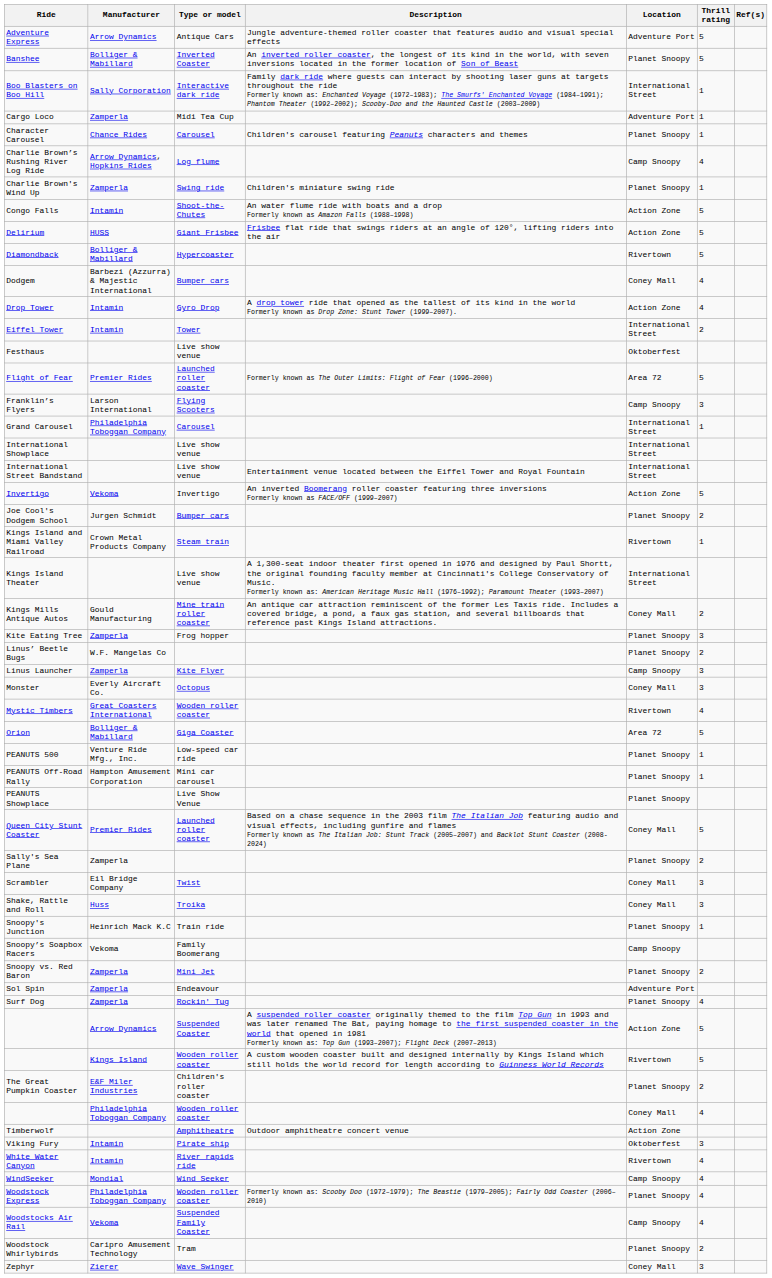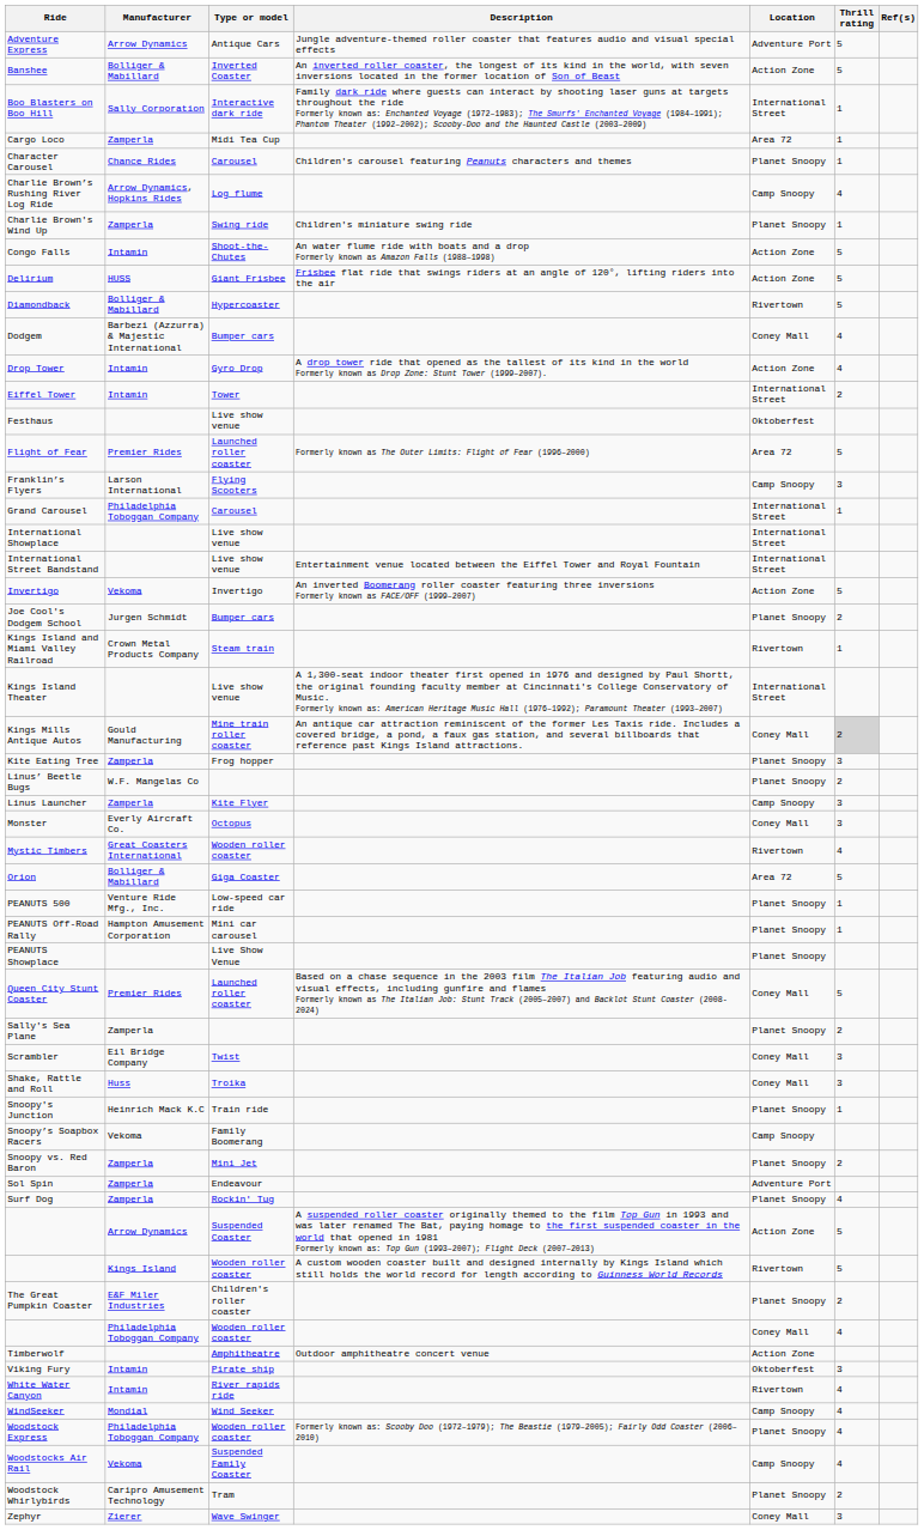 <table class="wikitable sortable">
 <tr>
 <th scope="col">Ride</th>
 <th scope="col">Manufacturer</th>
 <th scope="col">Type or model</th>
 <th scope="col" style="width: 50%;">Description</th>
 <th scope="col">Location</th>
 <th scope="col">Thrill rating</th>
 <th scope="col" class="unsortable">Ref(s)</th>
 </tr>
 <tr>
 <td scope="row"><a href='#'>Adventure Express</a></td>
 <td><a href='#'>Arrow Dynamics</a></td>
 <td>Antique Cars</td>
 <td>Jungle adventure-themed roller coaster that features audio and visual special effects</td>
 <td>Adventure Port</td>
 <td>5</td>
 <td></td>
 </tr>
 <tr>
 <td scope="row"><a href='#'>Banshee</a></td>
 <td><a href='#'>Bolliger & Mabillard</a></td>
 <td><a href='#'>Inverted Coaster</a></td>
 <td>An <a href='#'>inverted roller coaster</a>, the longest of its kind in the world, with seven inversions located in the former location of <a href='#'>Son of Beast</a></td>
-<td>Planet Snoopy</td>
+<td>Action Zone</td>
 <td>5</td>
 <td></td>
 </tr>
 <tr>
 <td scope="row"><a href='#'>Boo Blasters on Boo Hill</a></td>
 <td><a href='#'>Sally Corporation</a></td>
 <td><a href='#'>Interactive dark ride</a></td>
 <td>Family <a href='#'>dark ride</a> where guests can interact by shooting laser guns at targets throughout the ride<br><small>Formerly known as: <em>Enchanted Voyage</em> (1972–1983); <em><a href='#'>The Smurfs' Enchanted Voyage</a></em> (1984–1991); <em>Phantom Theater</em> (1992–2002); <em>Scooby-Doo and the Haunted Castle</em> (2003–2009)</small></td>
 <td>International Street</td>
 <td>1</td>
 <td></td>
 </tr>
 <tr>
 <td scope="row">Cargo Loco</td>
 <td><a href='#'>Zamperla</a></td>
 <td>Midi Tea Cup</td>
 <td></td>
-<td>Adventure Port</td>
+<td>Area 72</td>
 <td>1</td>
 <td></td>
 </tr>
 <tr>
 <td scope="row">Character Carousel</td>
 <td><a href='#'>Chance Rides</a></td>
 <td><a href='#'>Carousel</a></td>
 <td>Children's carousel featuring <em><a href='#'>Peanuts</a></em> characters and themes</td>
 <td>Planet Snoopy</td>
 <td>1</td>
 <td></td>
 </tr>
 <tr>
 <td scope="row">Charlie Brown’s Rushing River Log Ride</td>
 <td><a href='#'>Arrow Dynamics</a>, <a href='#'>Hopkins Rides</a></td>
 <td><a href='#'>Log flume</a></td>
 <td></td>
 <td>Camp Snoopy</td>
 <td>4</td>
 <td></td>
 </tr>
 <tr>
 <td scope="row">Charlie Brown's Wind Up</td>
 <td><a href='#'>Zamperla</a></td>
 <td><a href='#'>Swing ride</a></td>
 <td>Children's miniature swing ride</td>
 <td>Planet Snoopy</td>
 <td>1</td>
 <td></td>
 </tr>
 <tr>
 <td scope="row">Congo Falls</td>
 <td><a href='#'>Intamin</a></td>
 <td><a href='#'>Shoot-the-Chutes</a></td>
 <td>An  water flume ride with  boats and a  drop<br><small> Formerly known as <em>Amazon Falls</em> (1988–1998)</small></td>
 <td>Action Zone</td>
 <td>5</td>
 <td></td>
 </tr>
 <tr>
 <td scope="row"><a href='#'>Delirium</a></td>
 <td><a href='#'>HUSS</a></td>
 <td><a href='#'>Giant Frisbee</a></td>
 <td><a href='#'>Frisbee</a> flat ride that swings riders  at an angle of 120°, lifting riders  into the air</td>
 <td>Action Zone</td>
 <td>5</td>
 <td></td>
 </tr>
 <tr>
 <td scope="row"><a href='#'>Diamondback</a></td>
 <td><a href='#'>Bolliger & Mabillard</a></td>
 <td><a href='#'>Hypercoaster</a></td>
 <td></td>
 <td>Rivertown</td>
 <td>5</td>
 <td></td>
 </tr>
 <tr>
 <td scope="row">Dodgem</td>
 <td>Barbezi (Azzurra) & Majestic International</td>
 <td><a href='#'>Bumper cars</a></td>
 <td></td>
 <td>Coney Mall</td>
 <td>4</td>
 <td></td>
 </tr>
 <tr>
 <td scope="row"><a href='#'>Drop Tower</a></td>
 <td><a href='#'>Intamin</a></td>
 <td><a href='#'>Gyro Drop</a></td>
 <td>A  <a href='#'>drop tower</a> ride that opened as the tallest of its kind in the world<br><small>Formerly known as <em>Drop Zone: Stunt Tower</em> (1999–2007).</small></td>
 <td>Action Zone</td>
 <td>4</td>
 <td></td>
 </tr>
 <tr>
 <td scope="row"><a href='#'>Eiffel Tower</a></td>
 <td><a href='#'>Intamin</a></td>
 <td><a href='#'>Tower</a></td>
 <td></td>
 <td>International Street</td>
 <td>2</td>
 <td></td>
 </tr>
 <tr>
 <td scope="row">Festhaus</td>
 <td></td>
 <td>Live show venue</td>
 <td></td>
 <td>Oktoberfest</td>
 <td></td>
 <td></td>
 </tr>
 <tr>
 <td scope="row"><a href='#'>Flight of Fear</a></td>
 <td><a href='#'>Premier Rides</a></td>
 <td><a href='#'>Launched roller coaster</a></td>
 <td><small>Formerly known as <em>The Outer Limits: Flight of Fear</em> (1996–2000)</small></td>
 <td>Area 72</td>
 <td>5</td>
 <td></td>
 </tr>
 <tr>
 <td scope="row">Franklin’s Flyers</td>
 <td>Larson International</td>
 <td><a href='#'>Flying Scooters</a></td>
 <td></td>
 <td>Camp Snoopy</td>
 <td>3</td>
 <td></td>
 </tr>
 <tr>
 <td scope="row">Grand Carousel</td>
 <td><a href='#'>Philadelphia Toboggan Company</a></td>
 <td><a href='#'>Carousel</a></td>
 <td></td>
 <td>International Street</td>
 <td>1</td>
 <td></td>
 </tr>
 <tr>
 <td scope="row">International Showplace</td>
 <td></td>
 <td>Live show venue</td>
 <td></td>
 <td>International Street</td>
 <td></td>
 <td></td>
 </tr>
 <tr>
 <td scope="row">International Street Bandstand</td>
 <td></td>
 <td>Live show venue</td>
 <td>Entertainment venue located between the Eiffel Tower and Royal Fountain</td>
 <td>International Street</td>
 <td></td>
 <td></td>
 </tr>
 <tr>
 <td scope="row"><a href='#'>Invertigo</a></td>
 <td><a href='#'>Vekoma</a></td>
 <td>Invertigo</td>
 <td>An inverted <a href='#'>Boomerang</a> roller coaster featuring three inversions<br><small>Formerly known as <em>FACE/OFF</em> (1999–2007)</small></td>
 <td>Action Zone</td>
 <td>5</td>
 <td></td>
 </tr>
 <tr>
 <td scope="row">Joe Cool's Dodgem School</td>
 <td>Jurgen Schmidt</td>
 <td><a href='#'>Bumper cars</a></td>
 <td></td>
 <td>Planet Snoopy</td>
 <td>2</td>
 <td></td>
 </tr>
 <tr>
 <td scope="row">Kings Island and Miami Valley Railroad</td>
 <td>Crown Metal Products Company</td>
 <td><a href='#'>Steam train</a></td>
 <td></td>
 <td>Rivertown</td>
 <td>1</td>
 <td></td>
 </tr>
 <tr>
 <td scope="row">Kings Island Theater</td>
 <td></td>
 <td>Live show venue</td>
 <td>A 1,300-seat indoor theater first opened in 1976 and designed by Paul Shortt, the original founding faculty member at Cincinnati's College Conservatory of Music.<br><small>Formerly known as: <em>American Heritage Music Hall</em> (1976–1992); <em>Paramount Theater</em> (1993–2007)</small></td>
 <td>International Street</td>
 <td></td>
 <td></td>
 </tr>
 <tr>
 <td>Kings Mills Antique Autos</td>
 <td>Gould Manufacturing</td>
 <td><a href='#'>Mine train roller coaster</a></td>
 <td>An antique car attraction reminiscent of the former Les Taxis ride. Includes a covered bridge, a pond, a faux gas station, and several billboards that reference past Kings Island attractions.</td>
 <td>Coney Mall</td>
-<td>2</td>
+<td style="background: lightgrey;">2</td>
 <td></td>
 </tr>
 <tr>
 <td scope="row">Kite Eating Tree</td>
 <td><a href='#'>Zamperla</a></td>
 <td>Frog hopper</td>
 <td></td>
 <td>Planet Snoopy</td>
 <td>3</td>
 <td></td>
 </tr>
 <tr>
 <td scope="row">Linus’ Beetle Bugs</td>
 <td>W.F. Mangelas Co</td>
 <td></td>
 <td></td>
 <td>Planet Snoopy</td>
 <td>2</td>
 <td></td>
 </tr>
 <tr>
 <td scope="row">Linus Launcher</td>
 <td><a href='#'>Zamperla</a></td>
 <td><a href='#'>Kite Flyer</a></td>
 <td></td>
 <td>Camp Snoopy</td>
 <td>3</td>
 <td></td>
 </tr>
 <tr>
 <td scope="row">Monster</td>
 <td>Everly Aircraft Co.</td>
 <td><a href='#'>Octopus</a></td>
 <td></td>
 <td>Coney Mall</td>
 <td>3</td>
 <td></td>
 </tr>
 <tr>
 <td scope="row"><a href='#'>Mystic Timbers</a></td>
 <td><a href='#'>Great Coasters International</a></td>
 <td><a href='#'>Wooden roller coaster</a></td>
 <td></td>
 <td>Rivertown</td>
 <td>4</td>
 <td></td>
 </tr>
 <tr>
 <td scope="row"><a href='#'>Orion</a></td>
 <td><a href='#'>Bolliger & Mabillard</a></td>
 <td><a href='#'>Giga Coaster</a></td>
 <td></td>
 <td>Area 72</td>
 <td>5</td>
 <td></td>
 </tr>
 <tr>
 <td scope="row">PEANUTS 500</td>
 <td>Venture Ride Mfg., Inc.</td>
 <td>Low-speed car ride</td>
 <td></td>
 <td>Planet Snoopy</td>
 <td>1</td>
 <td></td>
 </tr>
 <tr>
 <td scope="row">PEANUTS Off-Road Rally</td>
 <td>Hampton Amusement Corporation</td>
 <td>Mini car carousel</td>
 <td></td>
 <td>Planet Snoopy</td>
 <td>1</td>
 <td></td>
 </tr>
 <tr>
 <td>PEANUTS Showplace</td>
 <td></td>
 <td>Live Show Venue</td>
 <td></td>
 <td>Planet Snoopy</td>
 <td></td>
 <td></td>
 </tr>
 <tr>
 <td scope="row"><a href='#'>Queen City Stunt Coaster</a></td>
 <td><a href='#'>Premier Rides</a></td>
 <td><a href='#'>Launched roller coaster</a></td>
 <td>Based on a chase sequence in the 2003 film <em><a href='#'>The Italian Job</a></em> featuring audio and visual effects, including gunfire and flames<br><small>Formerly known as <em>The Italian Job: Stunt Track</em> (2005–2007) and <em>Backlot Stunt Coaster</em> (2008-2024) </small></td>
 <td>Coney Mall</td>
 <td>5</td>
 <td></td>
 </tr>
 <tr>
 <td scope="row">Sally's Sea Plane</td>
 <td>Zamperla</td>
 <td></td>
 <td></td>
 <td>Planet Snoopy</td>
 <td>2</td>
 <td></td>
 </tr>
 <tr>
 <td scope="row">Scrambler</td>
 <td>Eil Bridge Company</td>
 <td><a href='#'>Twist</a></td>
 <td></td>
 <td>Coney Mall</td>
 <td>3</td>
 <td></td>
 </tr>
 <tr>
 <td scope="row">Shake, Rattle and Roll</td>
 <td><a href='#'>Huss</a></td>
 <td><a href='#'>Troika</a></td>
 <td></td>
 <td>Coney Mall</td>
 <td>3</td>
 <td></td>
 </tr>
 <tr>
 <td scope="row">Snoopy's Junction</td>
 <td>Heinrich Mack K.C</td>
 <td>Train ride</td>
 <td></td>
 <td>Planet Snoopy</td>
 <td>1</td>
 <td></td>
 </tr>
 <tr>
 <td>Snoopy’s Soapbox Racers</td>
 <td>Vekoma</td>
 <td>Family Boomerang</td>
 <td></td>
 <td>Camp Snoopy</td>
 <td></td>
 <td></td>
 </tr>
 <tr>
 <td scope="row">Snoopy vs. Red Baron</td>
 <td><a href='#'>Zamperla</a></td>
 <td><a href='#'>Mini Jet</a></td>
 <td></td>
 <td>Planet Snoopy</td>
 <td>2</td>
 <td></td>
 </tr>
 <tr>
 <td scope="row">Sol Spin</td>
 <td><a href='#'>Zamperla</a></td>
 <td>Endeavour</td>
 <td></td>
 <td>Adventure Port</td>
 <td></td>
 <td></td>
 </tr>
 <tr>
 <td scope="row">Surf Dog</td>
 <td><a href='#'>Zamperla</a></td>
 <td><a href='#'>Rockin' Tug</a></td>
 <td></td>
 <td>Planet Snoopy</td>
 <td>4</td>
 <td></td>
 </tr>
 <tr>
 <td scope="row"></td>
 <td><a href='#'>Arrow Dynamics</a></td>
 <td><a href='#'>Suspended Coaster</a></td>
 <td>A <a href='#'>suspended roller coaster</a> originally themed to the film <em><a href='#'>Top Gun</a></em> in 1993 and was later renamed The Bat, paying homage to <a href='#'>the first suspended coaster in the world</a> that opened in 1981<br><small>Formerly known as: <em>Top Gun</em> (1993–2007); <em>Flight Deck</em> (2007–2013)</small></td>
 <td>Action Zone</td>
 <td>5</td>
 <td></td>
 </tr>
 <tr>
 <td scope="row"></td>
 <td><a href='#'>Kings Island</a></td>
 <td><a href='#'>Wooden roller coaster</a></td>
 <td>A custom wooden coaster built and designed internally by Kings Island which still holds the world record for length according to <em><a href='#'>Guinness World Records</a></em></td>
 <td>Rivertown</td>
 <td>5</td>
 <td></td>
 </tr>
 <tr>
 <td scope="row">The Great Pumpkin Coaster</td>
 <td><a href='#'>E&F Miler Industries</a></td>
 <td>Children's roller coaster</td>
 <td></td>
 <td>Planet Snoopy</td>
 <td>2</td>
 <td></td>
 </tr>
 <tr>
 <td scope="row"></td>
 <td><a href='#'>Philadelphia Toboggan Company</a></td>
 <td><a href='#'>Wooden roller coaster</a></td>
 <td></td>
 <td>Coney Mall</td>
 <td>4</td>
 <td></td>
 </tr>
 <tr>
 <td scope="row">Timberwolf</td>
 <td></td>
 <td><a href='#'>Amphitheatre</a></td>
 <td>Outdoor amphitheatre concert venue</td>
 <td>Action Zone</td>
 <td></td>
 <td></td>
 </tr>
 <tr>
 <td scope="row">Viking Fury</td>
 <td><a href='#'>Intamin</a></td>
 <td><a href='#'>Pirate ship</a></td>
 <td></td>
 <td>Oktoberfest</td>
 <td>3</td>
 <td></td>
 </tr>
 <tr>
 <td scope="row"><a href='#'>White Water Canyon</a></td>
 <td><a href='#'>Intamin</a></td>
 <td><a href='#'>River rapids ride</a></td>
 <td></td>
 <td>Rivertown</td>
 <td>4</td>
 <td></td>
 </tr>
 <tr>
 <td scope="row"><a href='#'>WindSeeker</a></td>
 <td><a href='#'>Mondial</a></td>
 <td><a href='#'>Wind Seeker</a></td>
 <td></td>
 <td>Camp Snoopy</td>
 <td>4</td>
 <td></td>
 </tr>
 <tr>
 <td scope="row"><a href='#'>Woodstock Express</a></td>
 <td><a href='#'>Philadelphia Toboggan Company</a></td>
 <td><a href='#'>Wooden roller coaster</a></td>
 <td><small>Formerly known as: <em>Scooby Doo</em> (1972–1979); <em>The Beastie</em> (1979–2005); <em>Fairly Odd Coaster</em> (2006–2010)</small></td>
 <td>Planet Snoopy</td>
 <td>4</td>
 <td></td>
 </tr>
 <tr>
 <td scope="row"><a href='#'>Woodstocks Air Rail</a></td>
 <td><a href='#'>Vekoma</a></td>
 <td><a href='#'>Suspended Family Coaster</a></td>
 <td></td>
 <td>Camp Snoopy</td>
 <td>4</td>
 <td></td>
 </tr>
 <tr>
 <td scope="row">Woodstock Whirlybirds</td>
 <td>Caripro Amusement Technology</td>
 <td>Tram</td>
 <td></td>
 <td>Planet Snoopy</td>
 <td>2</td>
 <td></td>
 </tr>
 <tr>
 <td scope="row">Zephyr</td>
 <td><a href='#'>Zierer</a></td>
 <td><a href='#'>Wave Swinger</a></td>
 <td></td>
 <td>Coney Mall</td>
 <td>3</td>
 <td></td>
 </tr>
 </table>
